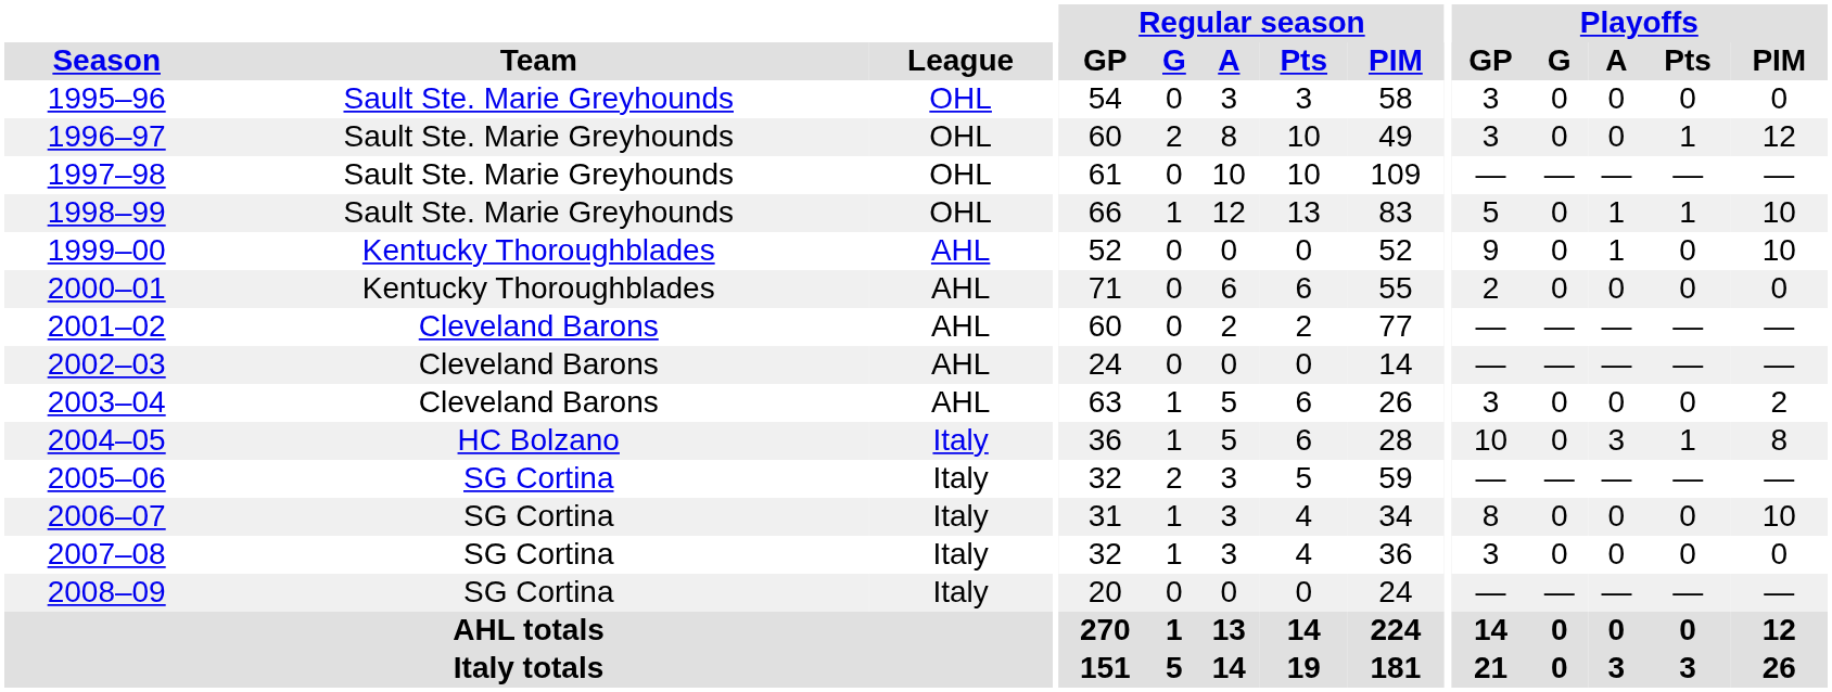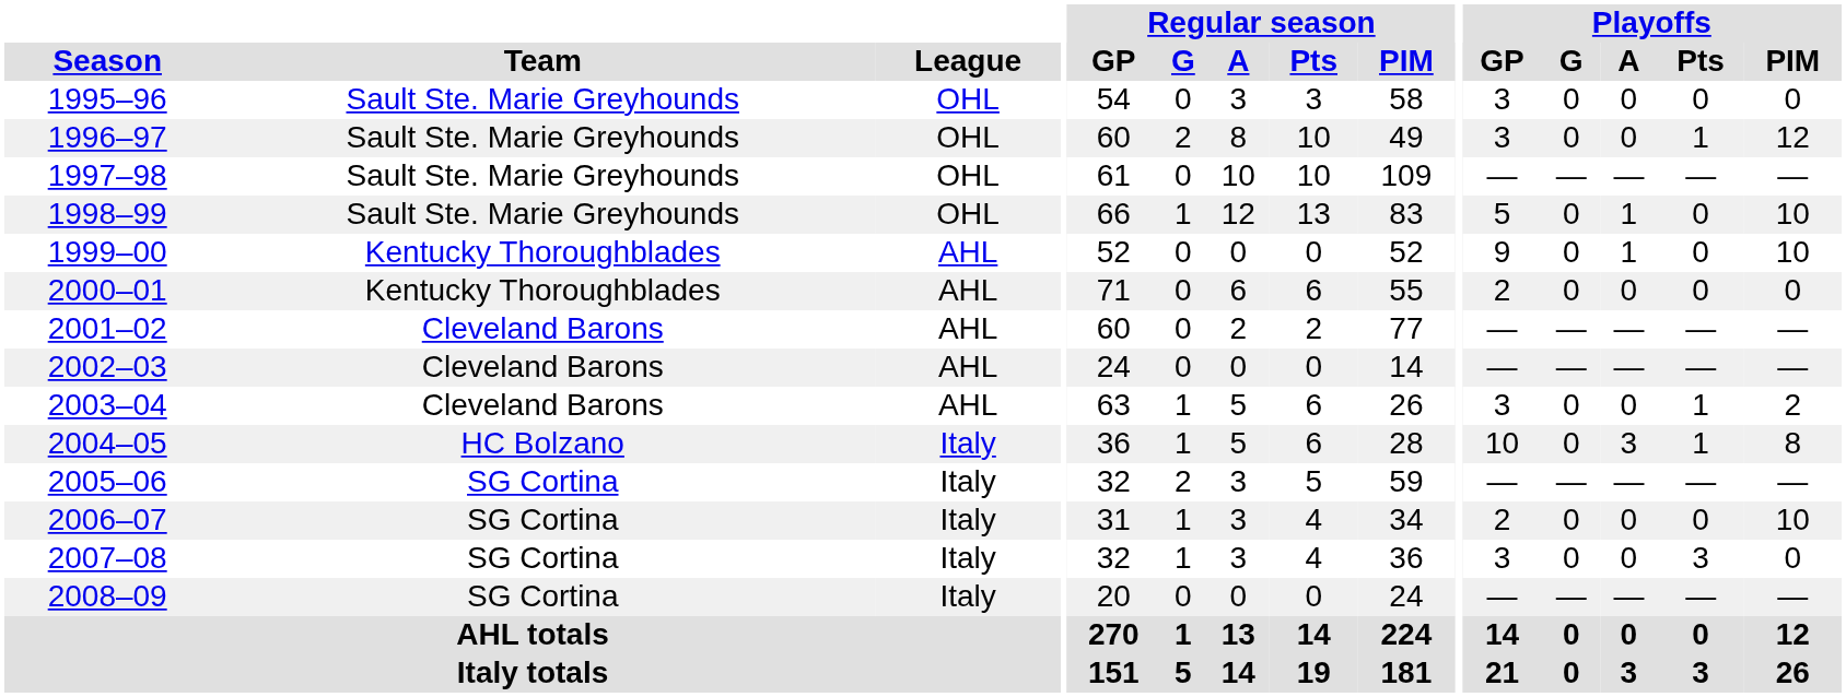 <table border="0" cellpadding="1" cellspacing="0" style="text-align:center; width:60em">
 <tr bgcolor="#e0e0e0">
 <th colspan="3" bgcolor="#ffffff"></th>
 <th rowspan="99" bgcolor="#ffffff"></th>
 <th colspan="5"><a href='#'>Regular season</a></th>
 <th rowspan="99" bgcolor="#ffffff"></th>
 <th colspan="5"><a href='#'>Playoffs</a></th>
 </tr>
 <tr bgcolor="#e0e0e0">
 <th><a href='#'>Season</a></th>
 <th>Team</th>
 <th>League</th>
 <th>GP</th>
 <th><a href='#'>G</a></th>
 <th><a href='#'>A</a></th>
 <th><a href='#'>Pts</a></th>
 <th><a href='#'>PIM</a></th>
 <th>GP</th>
 <th>G</th>
 <th>A</th>
 <th>Pts</th>
 <th>PIM</th>
 </tr>
 <tr>
 <td><a href='#'>1995–96</a></td>
 <td><a href='#'>Sault Ste. Marie Greyhounds</a></td>
 <td><a href='#'>OHL</a></td>
 <td>54</td>
 <td>0</td>
 <td>3</td>
 <td>3</td>
 <td>58</td>
 <td>3</td>
 <td>0</td>
 <td>0</td>
 <td>0</td>
 <td>0</td>
 </tr>
 <tr bgcolor="#f0f0f0">
 <td><a href='#'>1996–97</a></td>
 <td>Sault Ste. Marie Greyhounds</td>
 <td>OHL</td>
 <td>60</td>
 <td>2</td>
 <td>8</td>
 <td>10</td>
 <td>49</td>
 <td>3</td>
 <td>0</td>
 <td>0</td>
 <td>1</td>
 <td>12</td>
 </tr>
 <tr>
 <td><a href='#'>1997–98</a></td>
 <td>Sault Ste. Marie Greyhounds</td>
 <td>OHL</td>
 <td>61</td>
 <td>0</td>
 <td>10</td>
 <td>10</td>
 <td>109</td>
 <td>—</td>
 <td>—</td>
 <td>—</td>
 <td>—</td>
 <td>—</td>
 </tr>
 <tr bgcolor="#f0f0f0">
 <td><a href='#'>1998–99</a></td>
 <td>Sault Ste. Marie Greyhounds</td>
 <td>OHL</td>
 <td>66</td>
 <td>1</td>
 <td>12</td>
 <td>13</td>
 <td>83</td>
 <td>5</td>
 <td>0</td>
 <td>1</td>
-<td>1</td>
+<td>0</td>
 <td>10</td>
 </tr>
 <tr>
 <td><a href='#'>1999–00</a></td>
 <td><a href='#'>Kentucky Thoroughblades</a></td>
 <td><a href='#'>AHL</a></td>
 <td>52</td>
 <td>0</td>
 <td>0</td>
 <td>0</td>
 <td>52</td>
 <td>9</td>
 <td>0</td>
 <td>1</td>
 <td>0</td>
 <td>10</td>
 </tr>
 <tr bgcolor="#f0f0f0">
 <td><a href='#'>2000–01</a></td>
 <td>Kentucky Thoroughblades</td>
 <td>AHL</td>
 <td>71</td>
 <td>0</td>
 <td>6</td>
 <td>6</td>
 <td>55</td>
 <td>2</td>
 <td>0</td>
 <td>0</td>
 <td>0</td>
 <td>0</td>
 </tr>
 <tr>
 <td><a href='#'>2001–02</a></td>
 <td><a href='#'>Cleveland Barons</a></td>
 <td>AHL</td>
 <td>60</td>
 <td>0</td>
 <td>2</td>
 <td>2</td>
 <td>77</td>
 <td>—</td>
 <td>—</td>
 <td>—</td>
 <td>—</td>
 <td>—</td>
 </tr>
 <tr bgcolor="#f0f0f0">
 <td><a href='#'>2002–03</a></td>
 <td>Cleveland Barons</td>
 <td>AHL</td>
 <td>24</td>
 <td>0</td>
 <td>0</td>
 <td>0</td>
 <td>14</td>
 <td>—</td>
 <td>—</td>
 <td>—</td>
 <td>—</td>
 <td>—</td>
 </tr>
 <tr>
 <td><a href='#'>2003–04</a></td>
 <td>Cleveland Barons</td>
 <td>AHL</td>
 <td>63</td>
 <td>1</td>
 <td>5</td>
 <td>6</td>
 <td>26</td>
 <td>3</td>
 <td>0</td>
 <td>0</td>
-<td>0</td>
+<td>1</td>
 <td>2</td>
 </tr>
 <tr bgcolor="#f0f0f0">
 <td><a href='#'>2004–05</a></td>
 <td><a href='#'>HC Bolzano</a></td>
 <td><a href='#'>Italy</a></td>
 <td>36</td>
 <td>1</td>
 <td>5</td>
 <td>6</td>
 <td>28</td>
 <td>10</td>
 <td>0</td>
 <td>3</td>
 <td>1</td>
 <td>8</td>
 </tr>
 <tr>
 <td><a href='#'>2005–06</a></td>
 <td><a href='#'>SG Cortina</a></td>
 <td>Italy</td>
 <td>32</td>
 <td>2</td>
 <td>3</td>
 <td>5</td>
 <td>59</td>
 <td>—</td>
 <td>—</td>
 <td>—</td>
 <td>—</td>
 <td>—</td>
 </tr>
 <tr bgcolor="#f0f0f0">
 <td><a href='#'>2006–07</a></td>
 <td>SG Cortina</td>
 <td>Italy</td>
 <td>31</td>
 <td>1</td>
 <td>3</td>
 <td>4</td>
 <td>34</td>
-<td>8</td>
+<td>2</td>
 <td>0</td>
 <td>0</td>
 <td>0</td>
 <td>10</td>
 </tr>
 <tr>
 <td><a href='#'>2007–08</a></td>
 <td>SG Cortina</td>
 <td>Italy</td>
 <td>32</td>
 <td>1</td>
 <td>3</td>
 <td>4</td>
 <td>36</td>
 <td>3</td>
 <td>0</td>
 <td>0</td>
-<td>0</td>
+<td>3</td>
 <td>0</td>
 </tr>
 <tr bgcolor="#f0f0f0">
 <td><a href='#'>2008–09</a></td>
 <td>SG Cortina</td>
 <td>Italy</td>
 <td>20</td>
 <td>0</td>
 <td>0</td>
 <td>0</td>
 <td>24</td>
 <td>—</td>
 <td>—</td>
 <td>—</td>
 <td>—</td>
 <td>—</td>
 </tr>
 <tr>
 </tr>
 <tr ALIGN="center" bgcolor="#e0e0e0">
 <th colspan="3">AHL totals</th>
 <th ALIGN="center">270</th>
 <th ALIGN="center">1</th>
 <th ALIGN="center">13</th>
 <th ALIGN="center">14</th>
 <th ALIGN="center">224</th>
 <th ALIGN="center">14</th>
 <th ALIGN="center">0</th>
 <th ALIGN="center">0</th>
 <th ALIGN="center">0</th>
 <th ALIGN="center">12</th>
 </tr>
 <tr>
 </tr>
 <tr ALIGN="center" bgcolor="#e0e0e0">
 <th colspan="3">Italy totals</th>
 <th ALIGN="center">151</th>
 <th ALIGN="center">5</th>
 <th ALIGN="center">14</th>
 <th ALIGN="center">19</th>
 <th ALIGN="center">181</th>
 <th ALIGN="center">21</th>
 <th ALIGN="center">0</th>
 <th ALIGN="center">3</th>
 <th ALIGN="center">3</th>
 <th ALIGN="center">26</th>
 </tr>
 </table>
